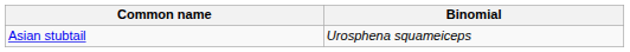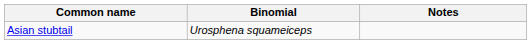 <table style="width:60%;" class="wikitable">
 <tr>
 <th width=35%>Common name</th>
 <th width=33%>Binomial</th>
+<th width=32%>Notes</th>
 </tr>
 <tr>
 <td><a href='#'>Asian stubtail</a></td>
 <td><em>Urosphena squameiceps</em></td>
+<td></td>
 </tr>
 </table>
